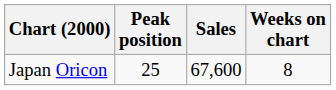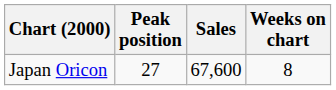 <table class="wikitable">
 <tr>
 <th>Chart (2000)</th>
 <th>Peak<br>position</th>
 <th>Sales</th>
 <th>Weeks on<br>chart</th>
 </tr>
 <tr>
 <td>Japan <a href='#'>Oricon</a></td>
-<td align="center">25</td>
+<td align="center">27</td>
 <td align="center">67,600</td>
 <td align="center">8</td>
 </tr>
 </table>
